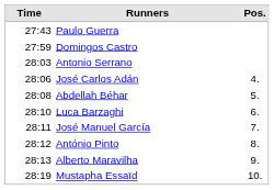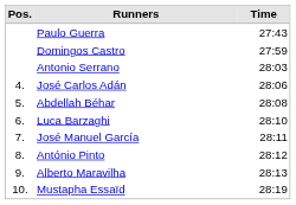 <table cellspacing="0" cellpadding="3" style="border:1px solid #AAAAAA;font-size:90%">
 <tr bgcolor="#E4E4E4">
+<th style="border-bottom:1px solid #AAAAAA" width=10>Pos.</th>
+<th style="border-bottom:1px solid #AAAAAA" width=250>Runners</th>
 <th style="border-bottom:1px solid #AAAAAA" width=60>Time</th>
-<th style="border-bottom:1px solid #AAAAAA" width=250>Runners</th>
-<th style="border-bottom:1px solid #AAAAAA" width=10>Pos.</th>
 </tr>
 <tr align="center">
+<td align="center"></td>
+<td align="left"> <a href='#'>Paulo Guerra</a></td>
 <td align="right">27:43</td>
-<td align="left"> <a href='#'>Paulo Guerra</a></td>
-<td align="center"></td>
 </tr>
 <tr align="center">
+<td align="center"></td>
+<td align="left"> <a href='#'>Domingos Castro</a></td>
 <td align="right">27:59</td>
-<td align="left"> <a href='#'>Domingos Castro</a></td>
-<td align="center"></td>
 </tr>
 <tr align="center">
+<td align="center"></td>
+<td align="left"> <a href='#'>Antonio Serrano</a></td>
 <td align="right">28:03</td>
-<td align="left"> <a href='#'>Antonio Serrano</a></td>
-<td align="center"></td>
 </tr>
 <tr align="center">
+<td align="center">4.</td>
+<td align="left"> <a href='#'>José Carlos Adán</a></td>
 <td align="right">28:06</td>
-<td align="left"> <a href='#'>José Carlos Adán</a></td>
-<td align="center">4.</td>
 </tr>
 <tr align="center">
+<td align="center">5.</td>
+<td align="left"> <a href='#'>Abdellah Béhar</a></td>
 <td align="right">28:08</td>
-<td align="left"> <a href='#'>Abdellah Béhar</a></td>
-<td align="center">5.</td>
 </tr>
 <tr align="center">
+<td align="center">6.</td>
+<td align="left"> <a href='#'>Luca Barzaghi</a></td>
 <td align="right">28:10</td>
-<td align="left"> <a href='#'>Luca Barzaghi</a></td>
-<td align="center">6.</td>
 </tr>
 <tr align="center">
+<td align="center">7.</td>
+<td align="left"> <a href='#'>José Manuel García</a></td>
 <td align="right">28:11</td>
-<td align="left"> <a href='#'>José Manuel García</a></td>
-<td align="center">7.</td>
 </tr>
 <tr align="center">
+<td align="center">8.</td>
+<td align="left"> <a href='#'>António Pinto</a></td>
 <td align="right">28:12</td>
-<td align="left"> <a href='#'>António Pinto</a></td>
-<td align="center">8.</td>
 </tr>
 <tr align="center">
+<td align="center">9.</td>
+<td align="left"> <a href='#'>Alberto Maravilha</a></td>
 <td align="right">28:13</td>
-<td align="left"> <a href='#'>Alberto Maravilha</a></td>
-<td align="center">9.</td>
 </tr>
 <tr align="center">
+<td align="center">10.</td>
+<td align="left"> <a href='#'>Mustapha Essaïd</a></td>
 <td align="right">28:19</td>
-<td align="left"> <a href='#'>Mustapha Essaïd</a></td>
-<td align="center">10.</td>
 </tr>
 </table>
